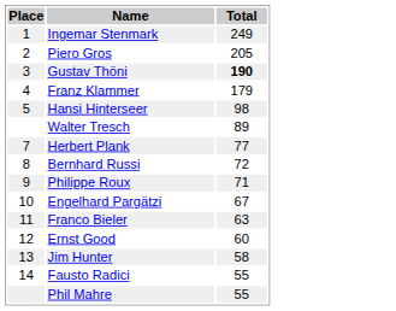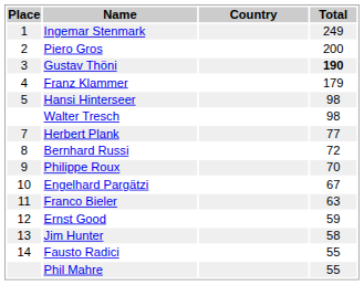 <table border="0" style="border: 1px solid #999; background-color:#FFFFFF; text-align:center; font-size:86%; line-height:15px;">
 <tr align="center" bgcolor="#CCCCCC">
 <th width=35>Place</th>
 <th width=170>Name</th>
+<th width=120>Country</th>
 <th width=50>Total</th>
 </tr>
 <tr bgcolor="#EFEFEF">
 <td>1</td>
 <td align="left"><a href='#'>Ingemar Stenmark</a></td>
+<td align="left"></td>
 <td>249</td>
 </tr>
 <tr>
 <td>2</td>
 <td align="left"><a href='#'>Piero Gros</a></td>
-<td>205</td>
+<td align="left"></td>
+<td>200</td>
 </tr>
 <tr bgcolor="#EFEFEF">
 <td>3</td>
 <td align="left"><a href='#'>Gustav Thöni</a></td>
+<td align="left"></td>
 <td><strong>190</strong></td>
 </tr>
 <tr>
 <td>4</td>
 <td align="left"><a href='#'>Franz Klammer</a></td>
+<td align="left"></td>
 <td>179</td>
 </tr>
 <tr bgcolor="#EFEFEF">
 <td>5</td>
 <td align="left"><a href='#'>Hansi Hinterseer</a></td>
+<td align="left"></td>
 <td>98</td>
 </tr>
 <tr>
 <td></td>
 <td align="left"><a href='#'>Walter Tresch</a></td>
-<td>89</td>
+<td align="left"></td>
+<td>98</td>
 </tr>
 <tr bgcolor="#EFEFEF">
 <td>7</td>
 <td align="left"><a href='#'>Herbert Plank</a></td>
+<td align="left"></td>
 <td>77</td>
 </tr>
 <tr>
 <td>8</td>
 <td align="left"><a href='#'>Bernhard Russi</a></td>
+<td align="left"></td>
 <td>72</td>
 </tr>
 <tr bgcolor="#EFEFEF">
 <td>9</td>
 <td align="left"><a href='#'>Philippe Roux</a></td>
-<td>71</td>
+<td align="left"></td>
+<td>70</td>
 </tr>
 <tr>
 <td>10</td>
 <td align="left"><a href='#'>Engelhard Pargätzi</a></td>
+<td align="left"></td>
 <td>67</td>
 </tr>
 <tr bgcolor="#EFEFEF">
 <td>11</td>
 <td align="left"><a href='#'>Franco Bieler</a></td>
+<td align="left"></td>
 <td>63</td>
 </tr>
 <tr>
 <td>12</td>
 <td align="left"><a href='#'>Ernst Good</a></td>
-<td>60</td>
+<td align="left"></td>
+<td>59</td>
 </tr>
 <tr bgcolor="#EFEFEF">
 <td>13</td>
 <td align="left"><a href='#'>Jim Hunter</a></td>
+<td align="left"></td>
 <td>58</td>
 </tr>
 <tr>
 <td>14</td>
 <td align="left"><a href='#'>Fausto Radici</a></td>
+<td align="left"></td>
 <td>55</td>
 </tr>
 <tr bgcolor="#EFEFEF">
 <td></td>
 <td align="left"><a href='#'>Phil Mahre</a></td>
+<td align="left"></td>
 <td>55</td>
 </tr>
 </table>
